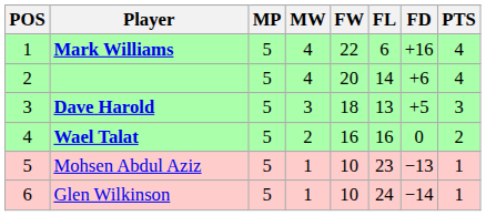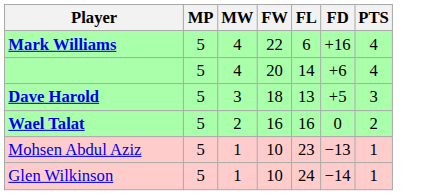 <table class="wikitable" style="text-align: center;">
 <tr>
-<th width=20>POS</th>
 <th width=165>Player</th>
 <th width=20>MP</th>
 <th width=20>MW</th>
 <th width=20>FW</th>
 <th width=20>FL</th>
 <th width=20>FD</th>
 <th width=20>PTS</th>
 </tr>
 <tr style="background:#aaffaa;">
-<td>1</td>
 <td style="text-align:left;"> <strong><a href='#'>Mark Williams</a></strong></td>
 <td>5</td>
 <td>4</td>
 <td>22</td>
 <td>6</td>
 <td>+16</td>
 <td>4</td>
 </tr>
 <tr style="background:#aaffaa;">
-<td>2</td>
 <td style="text-align:left;"></td>
 <td>5</td>
 <td>4</td>
 <td>20</td>
 <td>14</td>
 <td>+6</td>
 <td>4</td>
 </tr>
 <tr style="background:#aaffaa;">
-<td>3</td>
 <td style="text-align:left;"> <strong><a href='#'>Dave Harold</a></strong></td>
 <td>5</td>
 <td>3</td>
 <td>18</td>
 <td>13</td>
 <td>+5</td>
 <td>3</td>
 </tr>
 <tr style="background:#aaffaa;">
-<td>4</td>
 <td style="text-align:left;"> <strong><a href='#'>Wael Talat</a></strong></td>
 <td>5</td>
 <td>2</td>
 <td>16</td>
 <td>16</td>
 <td>0</td>
 <td>2</td>
 </tr>
 <tr style="background:#fcc;">
-<td>5</td>
 <td style="text-align:left;"> <a href='#'>Mohsen Abdul Aziz</a></td>
 <td>5</td>
 <td>1</td>
 <td>10</td>
 <td>23</td>
 <td>−13</td>
 <td>1</td>
 </tr>
 <tr style="background:#fcc;">
-<td>6</td>
 <td style="text-align:left;"> <a href='#'>Glen Wilkinson</a></td>
 <td>5</td>
 <td>1</td>
 <td>10</td>
 <td>24</td>
 <td>−14</td>
 <td>1</td>
 </tr>
 </table>
